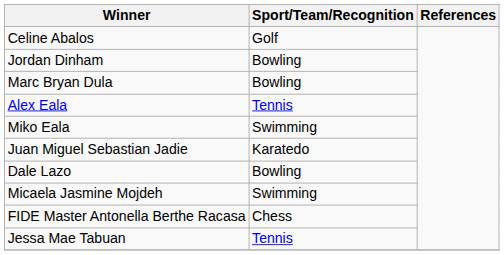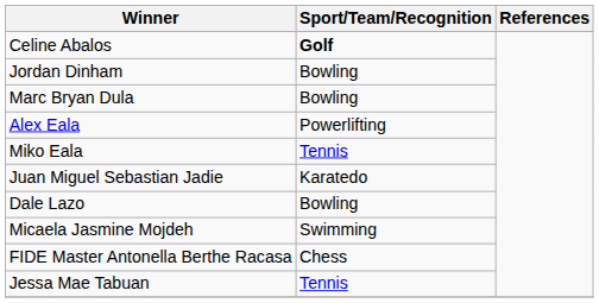 <table class="wikitable">
 <tr>
 <th>Winner</th>
 <th>Sport/Team/Recognition</th>
 <th>References</th>
 </tr>
 <tr>
 <td>Celine Abalos</td>
-<td>Golf <br> </td>
+<td><strong>Golf <br> </strong></td>
 <td rowspan=10></td>
 </tr>
 <tr>
 <td>Jordan Dinham</td>
 <td>Bowling <br> </td>
 </tr>
 <tr>
 <td>Marc Bryan Dula</td>
 <td>Bowling <br> </td>
 </tr>
 <tr>
 <td><a href='#'>Alex Eala</a></td>
-<td><a href='#'>Tennis</a> <br> </td>
+<td>Powerlifting <br> </td>
 </tr>
 <tr>
 <td>Miko Eala</td>
-<td>Swimming <br> </td>
+<td><a href='#'>Tennis</a> <br> </td>
 </tr>
 <tr>
 <td>Juan Miguel Sebastian Jadie</td>
 <td>Karatedo <br> </td>
 </tr>
 <tr>
 <td>Dale Lazo</td>
 <td>Bowling <br> </td>
 </tr>
 <tr>
 <td>Micaela Jasmine Mojdeh</td>
 <td>Swimming <br> </td>
 </tr>
 <tr>
 <td>FIDE Master Antonella Berthe Racasa</td>
 <td>Chess <br> </td>
 </tr>
 <tr>
 <td>Jessa Mae Tabuan</td>
 <td><a href='#'>Tennis</a> <br> </td>
 </tr>
 <tr>
 </tr>
 </table>
